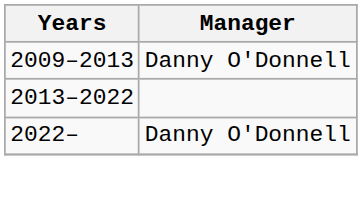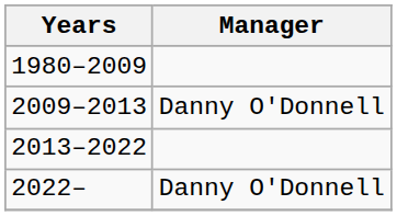 <table class="wikitable">
 <tr>
 <th>Years</th>
 <th>Manager</th>
+</tr>
+<tr>
+<td>1980–2009</td>
+<td></td>
 </tr>
 <tr>
 <td>2009–2013</td>
 <td>Danny O'Donnell<br></td>
 </tr>
 <tr>
 <td>2013–2022</td>
 <td></td>
 </tr>
 <tr>
 <td>2022–</td>
 <td>Danny O'Donnell</td>
 </tr>
 <tr>
 </tr>
 </table>
